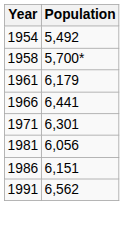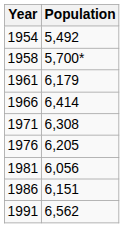 <table class="wikitable">
 <tr>
 <th>Year</th>
 <th>Population</th>
 </tr>
 <tr>
 <td>1954</td>
 <td>5,492</td>
 </tr>
 <tr>
 <td>1958</td>
 <td>5,700*</td>
 </tr>
 <tr>
 <td>1961</td>
 <td>6,179</td>
 </tr>
 <tr>
 <td>1966</td>
-<td>6,441</td>
+<td>6,414</td>
 </tr>
 <tr>
 <td>1971</td>
-<td>6,301</td>
+<td>6,308</td>
+</tr>
+<tr>
+<td>1976</td>
+<td>6,205</td>
 </tr>
 <tr>
 <td>1981</td>
 <td>6,056</td>
 </tr>
 <tr>
 <td>1986</td>
 <td>6,151</td>
 </tr>
 <tr>
 <td>1991</td>
 <td>6,562</td>
 </tr>
 </table>
